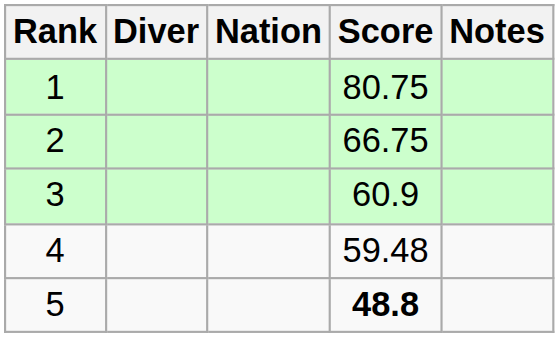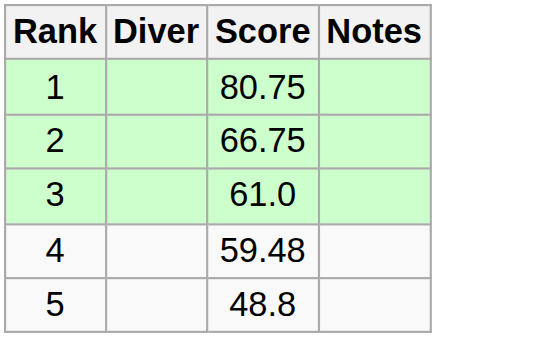 <table class="wikitable sortable" style="text-align:center">
 <tr>
 <th>Rank</th>
 <th>Diver</th>
-<th>Nation</th>
 <th>Score</th>
 <th>Notes</th>
 </tr>
 <tr style="background:#cfc;">
 <td>1</td>
-<td align=left></td>
 <td align=left></td>
 <td>80.75</td>
 <td></td>
 </tr>
 <tr style="background:#cfc;">
 <td>2</td>
 <td align=left></td>
-<td align=left></td>
 <td>66.75</td>
 <td></td>
 </tr>
 <tr style="background:#cfc;">
 <td>3</td>
 <td align=left></td>
-<td align=left></td>
-<td>60.9</td>
+<td>61.0</td>
 <td></td>
 </tr>
 <tr>
 <td>4</td>
-<td align=left></td>
 <td align=left></td>
 <td>59.48</td>
 <td></td>
 </tr>
 <tr>
 <td>5</td>
 <td align=left></td>
-<td align=left></td>
-<td><strong>48.8</strong></td>
+<td>48.8</td>
 <td></td>
 </tr>
 </table>
